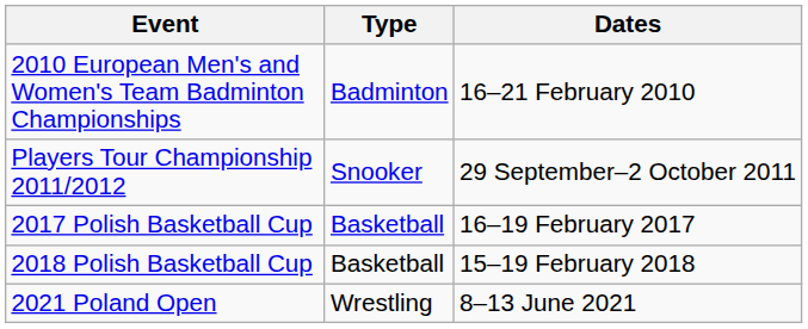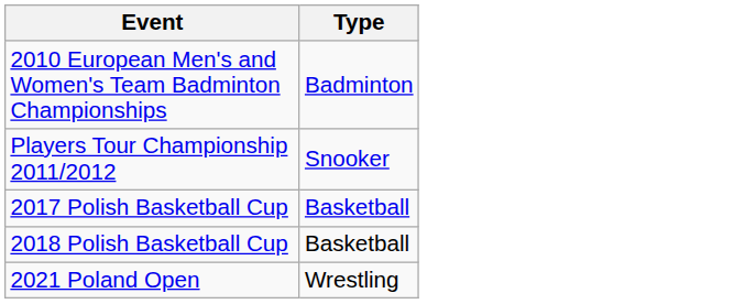 <table class="wikitable">
 <tr>
 <th width=200>Event</th>
 <th>Type</th>
-<th>Dates</th>
 </tr>
 <tr>
 <td><a href='#'>2010 European Men's and Women's Team Badminton Championships</a></td>
 <td><a href='#'>Badminton</a></td>
-<td>16–21 February 2010</td>
 </tr>
 <tr>
 <td><a href='#'>Players Tour Championship 2011/2012</a></td>
 <td><a href='#'>Snooker</a></td>
-<td>29 September–2 October 2011</td>
 </tr>
 <tr>
 <td><a href='#'>2017 Polish Basketball Cup</a></td>
 <td><a href='#'>Basketball</a></td>
-<td>16–19 February 2017</td>
 </tr>
 <tr>
 <td><a href='#'>2018 Polish Basketball Cup</a></td>
 <td>Basketball</td>
-<td>15–19 February 2018</td>
 </tr>
 <tr>
 <td><a href='#'>2021 Poland Open</a></td>
 <td>Wrestling</td>
-<td>8–13 June 2021</td>
 </tr>
 </table>
